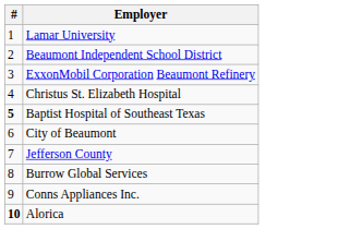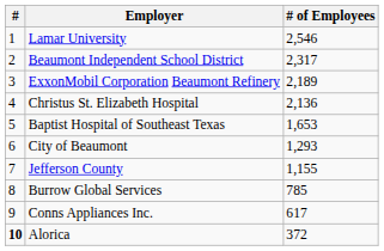 <table class="wikitable">
 <tr>
 <th>#</th>
 <th>Employer</th>
+<th># of Employees</th>
 </tr>
 <tr>
 <td>1</td>
 <td><a href='#'>Lamar University</a></td>
+<td>2,546</td>
 </tr>
 <tr>
 <td>2</td>
 <td><a href='#'>Beaumont Independent School District</a></td>
+<td>2,317</td>
 </tr>
 <tr>
 <td>3</td>
 <td><a href='#'>ExxonMobil Corporation</a> <a href='#'>Beaumont Refinery</a></td>
+<td>2,189</td>
 </tr>
 <tr>
 <td>4</td>
 <td>Christus St. Elizabeth Hospital</td>
+<td>2,136</td>
 </tr>
 <tr>
-<td><strong>5</strong></td>
+<td>5</td>
 <td>Baptist Hospital of Southeast Texas</td>
+<td>1,653</td>
 </tr>
 <tr>
 <td>6</td>
 <td>City of Beaumont</td>
+<td>1,293</td>
 </tr>
 <tr>
 <td>7</td>
 <td><a href='#'>Jefferson County</a></td>
+<td>1,155</td>
 </tr>
 <tr>
 <td>8</td>
 <td>Burrow Global Services</td>
+<td>785</td>
 </tr>
 <tr>
 <td>9</td>
 <td>Conns Appliances Inc.</td>
+<td>617</td>
 </tr>
 <tr>
 <td><strong>10</strong></td>
 <td>Alorica</td>
+<td>372</td>
 </tr>
 </table>
